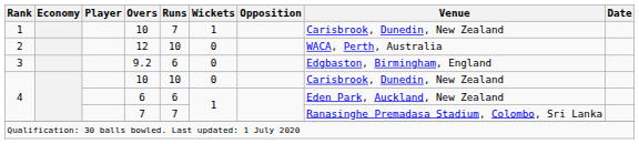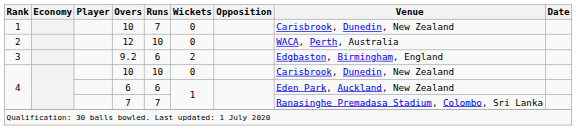 <table class="wikitable plainrowheaders sortable">
 <tr>
 <th scope=col>Rank</th>
 <th scope=col>Economy</th>
 <th scope=col>Player</th>
 <th scope=col>Overs</th>
 <th scope=col>Runs</th>
 <th scope=col>Wickets</th>
 <th scope=col>Opposition</th>
 <th scope=col>Venue</th>
 <th scope=col>Date</th>
 </tr>
 <tr>
 <td align=center>1</td>
 <th scope=row style=text-align:center;></th>
 <td></td>
 <td align=center>10</td>
 <td align=center>7</td>
-<td align=center>1</td>
+<td align=center>0</td>
 <td></td>
 <td><a href='#'>Carisbrook</a>, <a href='#'>Dunedin</a>, New Zealand</td>
 <td></td>
 </tr>
 <tr>
 <td align=center>2</td>
 <th scope=row style=text-align:center;></th>
 <td></td>
 <td align=center>12</td>
 <td align=center>10</td>
 <td align=center>0</td>
 <td></td>
 <td><a href='#'>WACA</a>, <a href='#'>Perth</a>, Australia</td>
 <td> </td>
 </tr>
 <tr>
 <td align=center>3</td>
 <th scope=row style=text-align:center;></th>
 <td></td>
 <td align=center>9.2</td>
 <td align=center>6</td>
-<td align=center>0</td>
+<td align=center>2</td>
 <td></td>
 <td><a href='#'>Edgbaston</a>, <a href='#'>Birmingham</a>, England</td>
 <td></td>
 </tr>
 <tr>
 <td align=center rowspan=3>4</td>
 <th scope=row style=text-align:center; rowspan=3></th>
 <td></td>
 <td align=center>10</td>
 <td align=center>10</td>
 <td align=center>0</td>
 <td></td>
 <td><a href='#'>Carisbrook</a>, <a href='#'>Dunedin</a>, New Zealand</td>
 <td></td>
 </tr>
 <tr>
 <td></td>
 <td align=center>6</td>
 <td align=center>6</td>
 <td align=center rowspan=2>1</td>
 <td rowspan=2></td>
 <td><a href='#'>Eden Park</a>, <a href='#'>Auckland</a>, New Zealand</td>
 <td></td>
 </tr>
 <tr>
 <td></td>
 <td align=center>7</td>
 <td align=center>7</td>
 <td><a href='#'>Ranasinghe Premadasa Stadium</a>, <a href='#'>Colombo</a>, Sri Lanka</td>
 <td></td>
 </tr>
 <tr>
 </tr>
 <tr class=sortbottom>
 <td colspan=9><small>Qualification: 30 balls bowled. Last updated: 1 July 2020</small></td>
 </tr>
 </table>
